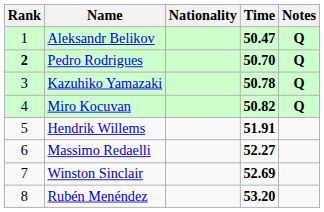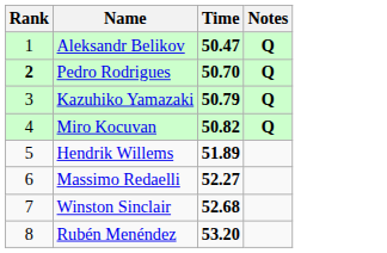 <table class="wikitable sortable" style="text-align:center">
 <tr>
 <th>Rank</th>
 <th>Name</th>
-<th>Nationality</th>
 <th>Time</th>
 <th>Notes</th>
 </tr>
 <tr bgcolor=ccffcc>
 <td>1</td>
 <td align=left><a href='#'>Aleksandr Belikov</a></td>
-<td align=left></td>
 <td><strong>50.47</strong></td>
 <td><strong>Q</strong></td>
 </tr>
 <tr bgcolor=ccffcc>
 <td><strong>2</strong></td>
 <td align=left><a href='#'>Pedro Rodrigues</a></td>
-<td align=left></td>
 <td><strong>50.70</strong></td>
 <td><strong>Q</strong></td>
 </tr>
 <tr bgcolor=ccffcc>
 <td>3</td>
 <td align=left><a href='#'>Kazuhiko Yamazaki</a></td>
-<td align=left></td>
-<td><strong>50.78</strong></td>
+<td><strong>50.79</strong></td>
 <td><strong>Q</strong></td>
 </tr>
 <tr bgcolor=ccffcc>
 <td>4</td>
 <td align=left><a href='#'>Miro Kocuvan</a></td>
-<td align=left></td>
 <td><strong>50.82</strong></td>
 <td><strong>Q</strong></td>
 </tr>
 <tr>
 <td>5</td>
 <td align=left><a href='#'>Hendrik Willems</a></td>
-<td align=left></td>
-<td><strong>51.91</strong></td>
+<td><strong>51.89</strong></td>
 <td></td>
 </tr>
 <tr>
 <td>6</td>
 <td align=left><a href='#'>Massimo Redaelli</a></td>
-<td align=left></td>
 <td><strong>52.27</strong></td>
 <td></td>
 </tr>
 <tr>
 <td>7</td>
 <td align=left><a href='#'>Winston Sinclair</a></td>
-<td align=left></td>
-<td><strong>52.69</strong></td>
+<td><strong>52.68</strong></td>
 <td></td>
 </tr>
 <tr>
 <td>8</td>
 <td align=left><a href='#'>Rubén Menéndez</a></td>
-<td align=left></td>
 <td><strong>53.20</strong></td>
 <td></td>
 </tr>
 </table>
